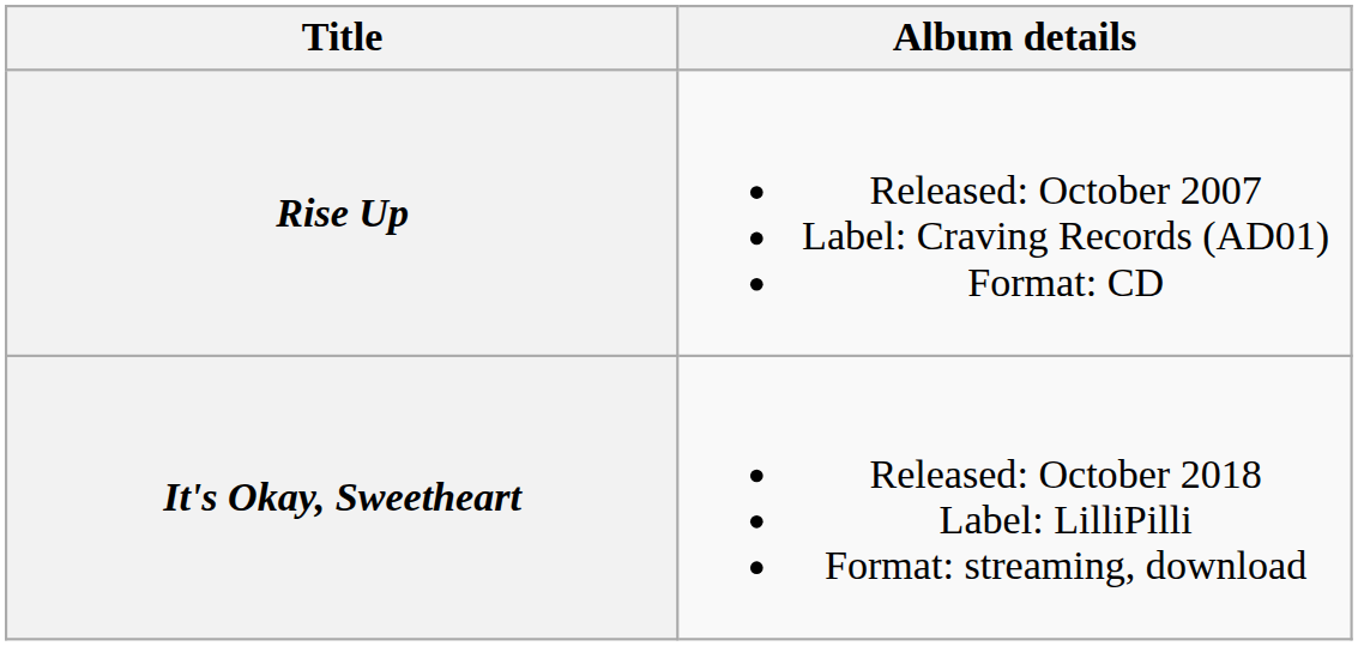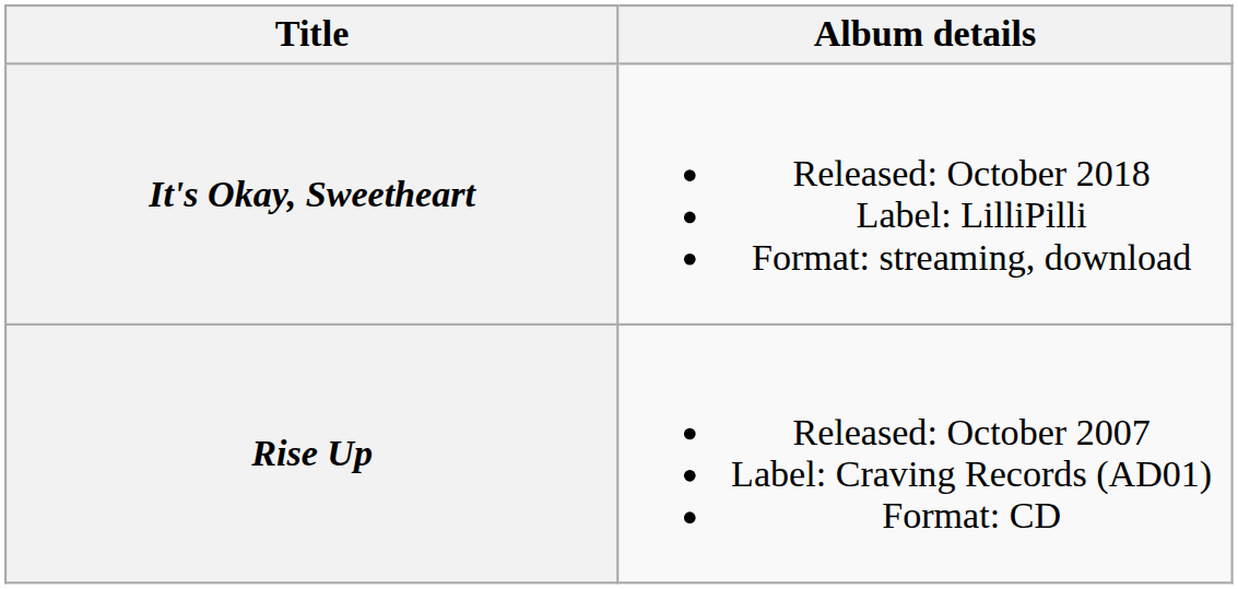 <table class="wikitable plainrowheaders" style="text-align:center;" border="1">
 <tr>
 <th scope="col" rowspan="1" style="width:16em;">Title</th>
 <th scope="col" rowspan="1" style="width:16em;">Album details</th>
 </tr>
 <tr>
+<th scope="row"><em>It's Okay, Sweetheart</em></th>
+<td><br><ul><li>Released: October 2018</li><li>Label: LilliPilli</li><li>Format: streaming, download</li></ul></td>
+</tr>
+<tr>
 <th scope="row"><em>Rise Up</em></th>
 <td><br><ul><li>Released: October 2007</li><li>Label: Craving Records (AD01)</li><li>Format: CD</li></ul></td>
 </tr>
-<tr>
-<th scope="row"><em>It's Okay, Sweetheart</em></th>
-<td><br><ul><li>Released: October 2018</li><li>Label: LilliPilli</li><li>Format: streaming, download</li></ul></td>
-</tr>
 </table>
